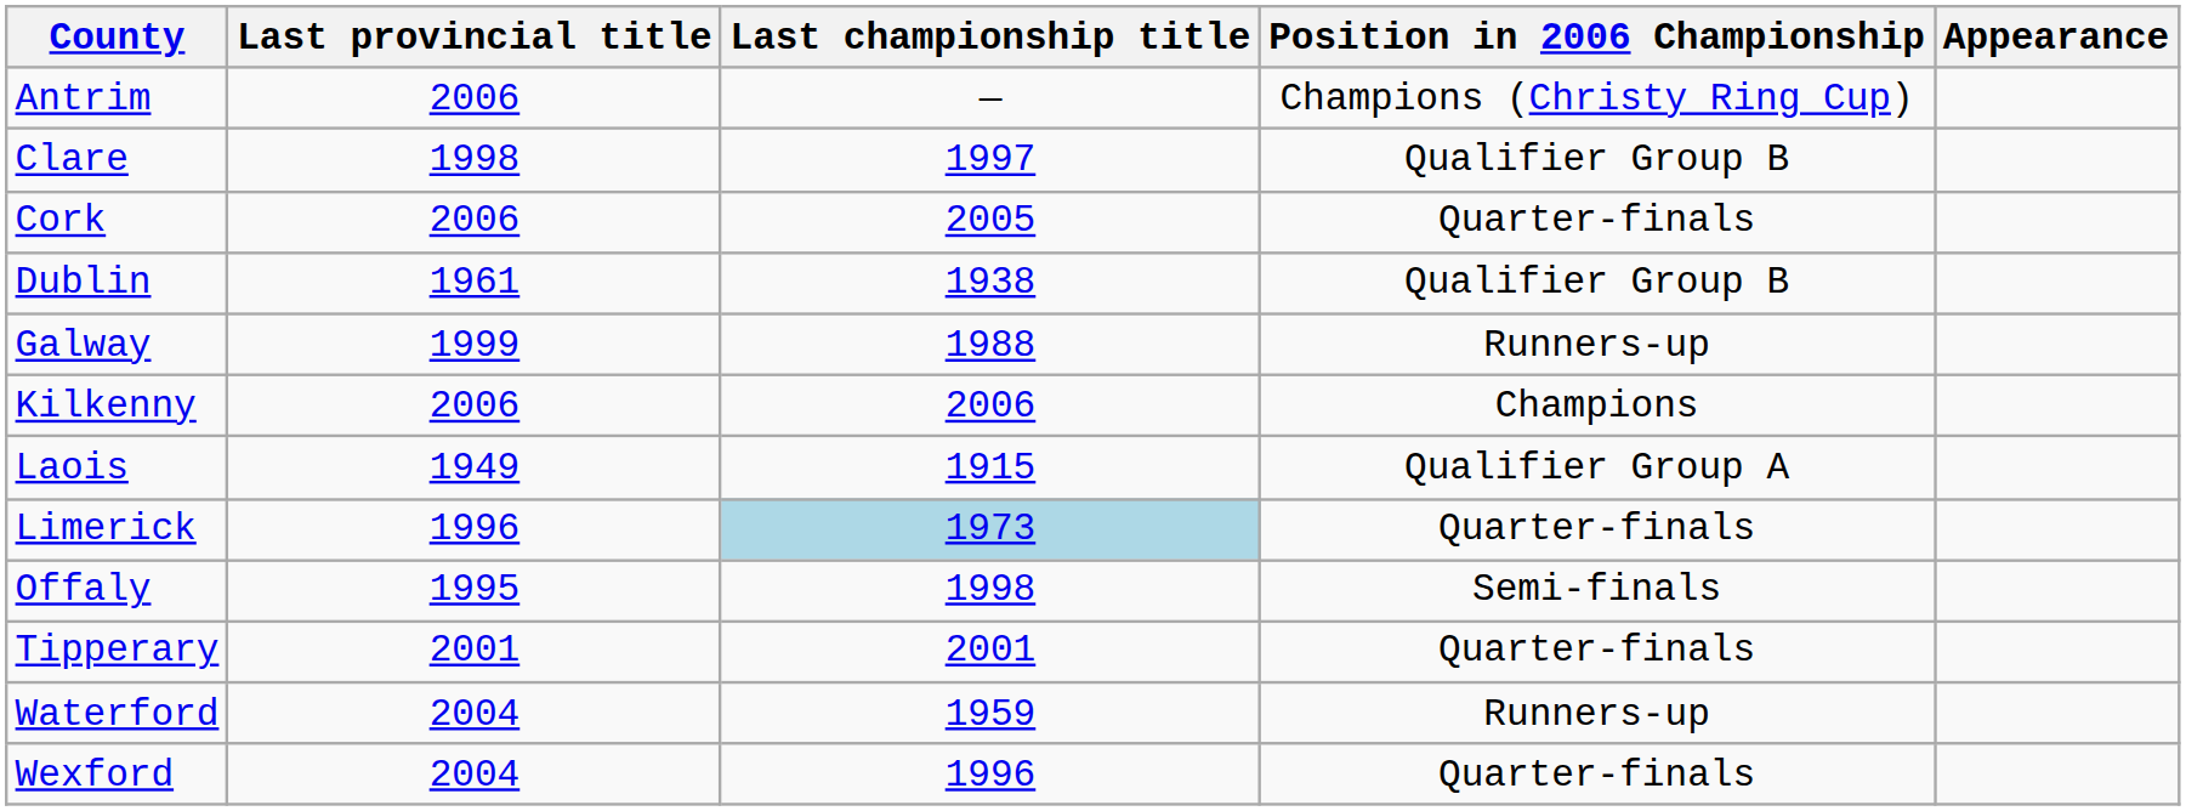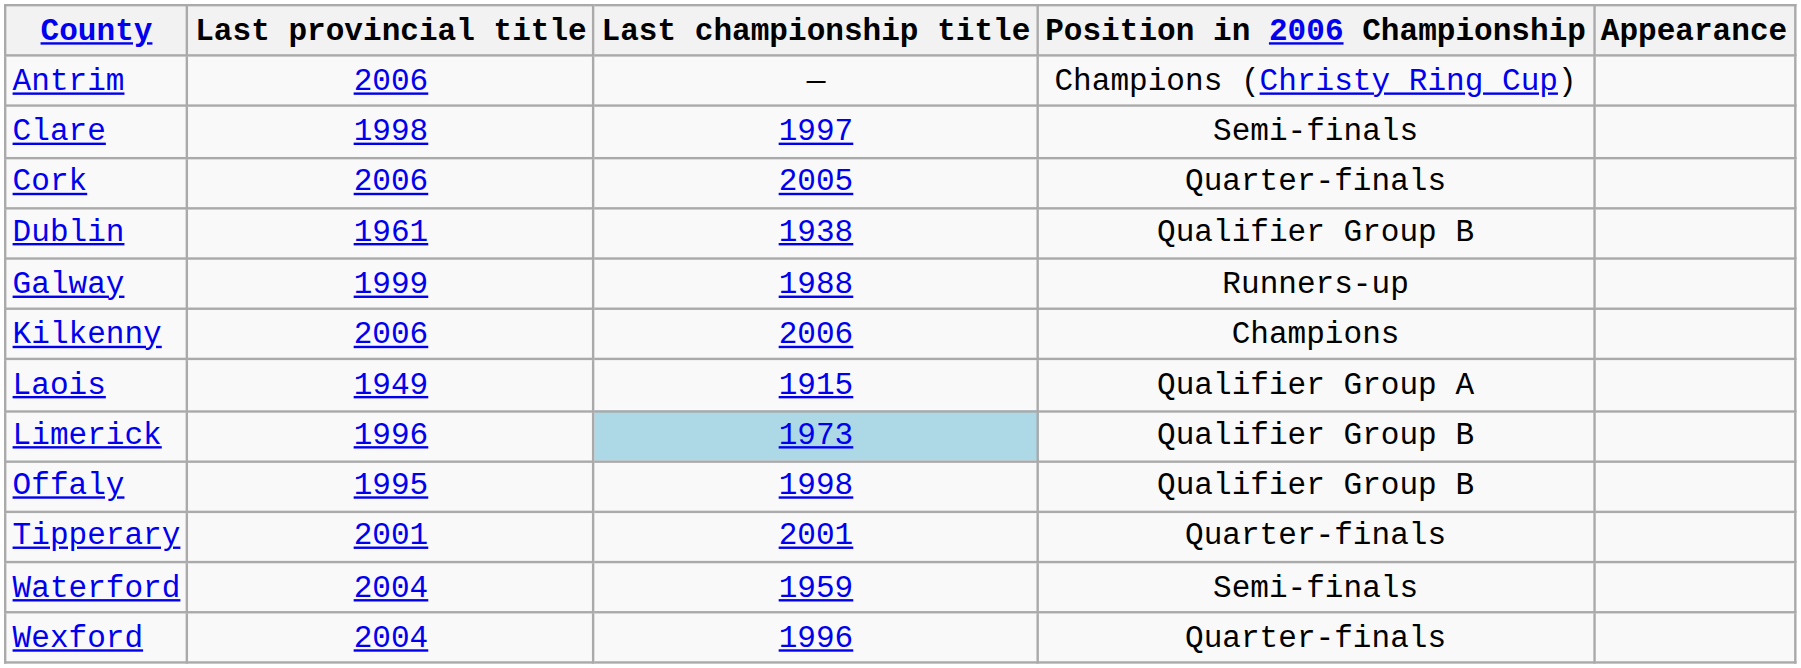 <table class="wikitable sortable" style="text-align:center">
 <tr>
 <th><a href='#'>County</a></th>
 <th>Last provincial title</th>
 <th>Last championship title</th>
 <th>Position in <a href='#'>2006</a> Championship</th>
 <th>Appearance</th>
 </tr>
 <tr>
 <td style="text-align:left"> <a href='#'>Antrim</a></td>
 <td><a href='#'>2006</a></td>
 <td>—</td>
 <td>Champions (<a href='#'>Christy Ring Cup</a>)</td>
 <td></td>
 </tr>
 <tr>
 <td style="text-align:left"> <a href='#'>Clare</a></td>
 <td><a href='#'>1998</a></td>
 <td><a href='#'>1997</a></td>
-<td>Qualifier Group B</td>
+<td>Semi-finals</td>
 <td></td>
 </tr>
 <tr>
 <td style="text-align:left"> <a href='#'>Cork</a></td>
 <td><a href='#'>2006</a></td>
 <td><a href='#'>2005</a></td>
 <td>Quarter-finals</td>
 <td></td>
 </tr>
 <tr>
 <td style="text-align:left"> <a href='#'>Dublin</a></td>
 <td><a href='#'>1961</a></td>
 <td><a href='#'>1938</a></td>
 <td>Qualifier Group B</td>
 <td></td>
 </tr>
 <tr>
 <td style="text-align:left"> <a href='#'>Galway</a></td>
 <td><a href='#'>1999</a></td>
 <td><a href='#'>1988</a></td>
 <td>Runners-up</td>
 <td></td>
 </tr>
 <tr>
 <td style="text-align:left"> <a href='#'>Kilkenny</a></td>
 <td><a href='#'>2006</a></td>
 <td><a href='#'>2006</a></td>
 <td>Champions</td>
 <td></td>
 </tr>
 <tr>
 <td style="text-align:left"> <a href='#'>Laois</a></td>
 <td><a href='#'>1949</a></td>
 <td><a href='#'>1915</a></td>
 <td>Qualifier Group A</td>
 <td></td>
 </tr>
 <tr>
 <td style="text-align:left"> <a href='#'>Limerick</a></td>
 <td><a href='#'>1996</a></td>
 <td style="background: lightblue;"><a href='#'>1973</a></td>
-<td>Quarter-finals</td>
+<td>Qualifier Group B</td>
 <td></td>
 </tr>
 <tr>
 <td style="text-align:left"> <a href='#'>Offaly</a></td>
 <td><a href='#'>1995</a></td>
 <td><a href='#'>1998</a></td>
-<td>Semi-finals</td>
+<td>Qualifier Group B</td>
 <td></td>
 </tr>
 <tr>
 <td style="text-align:left"> <a href='#'>Tipperary</a></td>
 <td><a href='#'>2001</a></td>
 <td><a href='#'>2001</a></td>
 <td>Quarter-finals</td>
 <td></td>
 </tr>
 <tr>
 <td style="text-align:left"> <a href='#'>Waterford</a></td>
 <td><a href='#'>2004</a></td>
 <td><a href='#'>1959</a></td>
-<td>Runners-up</td>
+<td>Semi-finals</td>
 <td></td>
 </tr>
 <tr>
 <td style="text-align:left"> <a href='#'>Wexford</a></td>
 <td><a href='#'>2004</a></td>
 <td><a href='#'>1996</a></td>
 <td>Quarter-finals</td>
 <td></td>
 </tr>
 </table>
